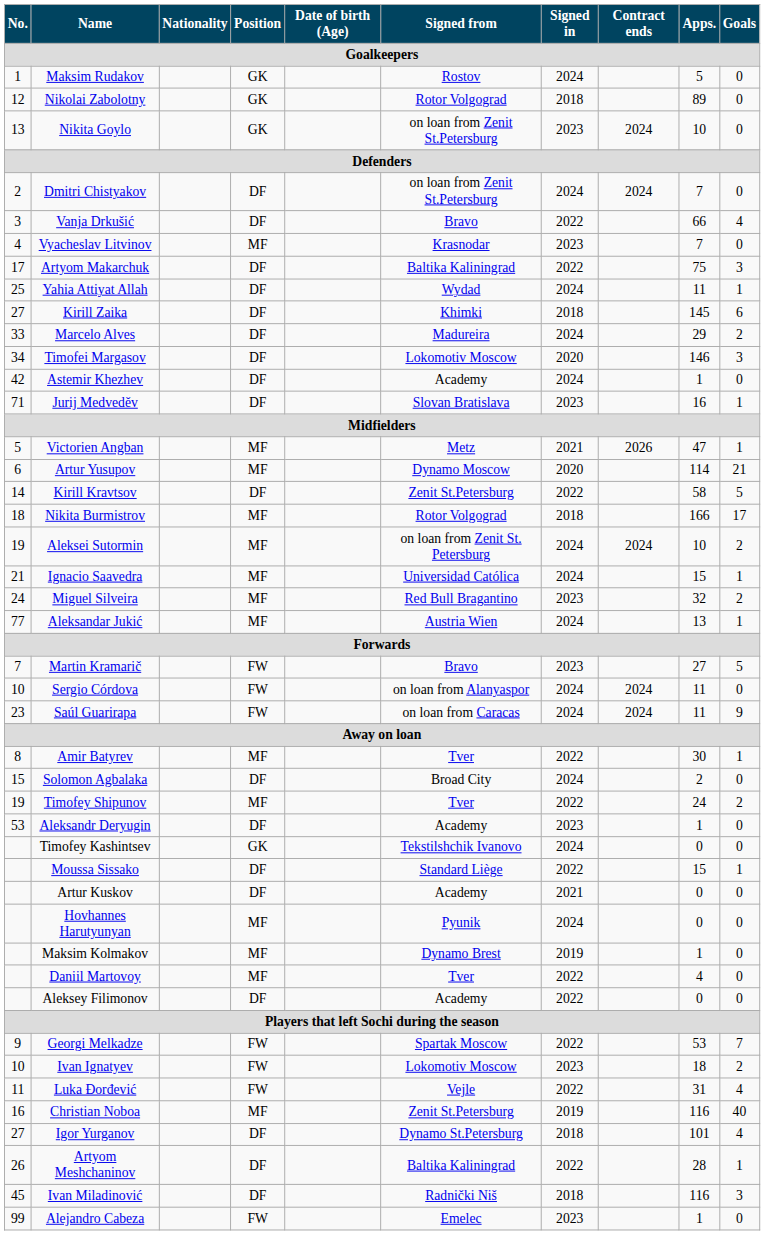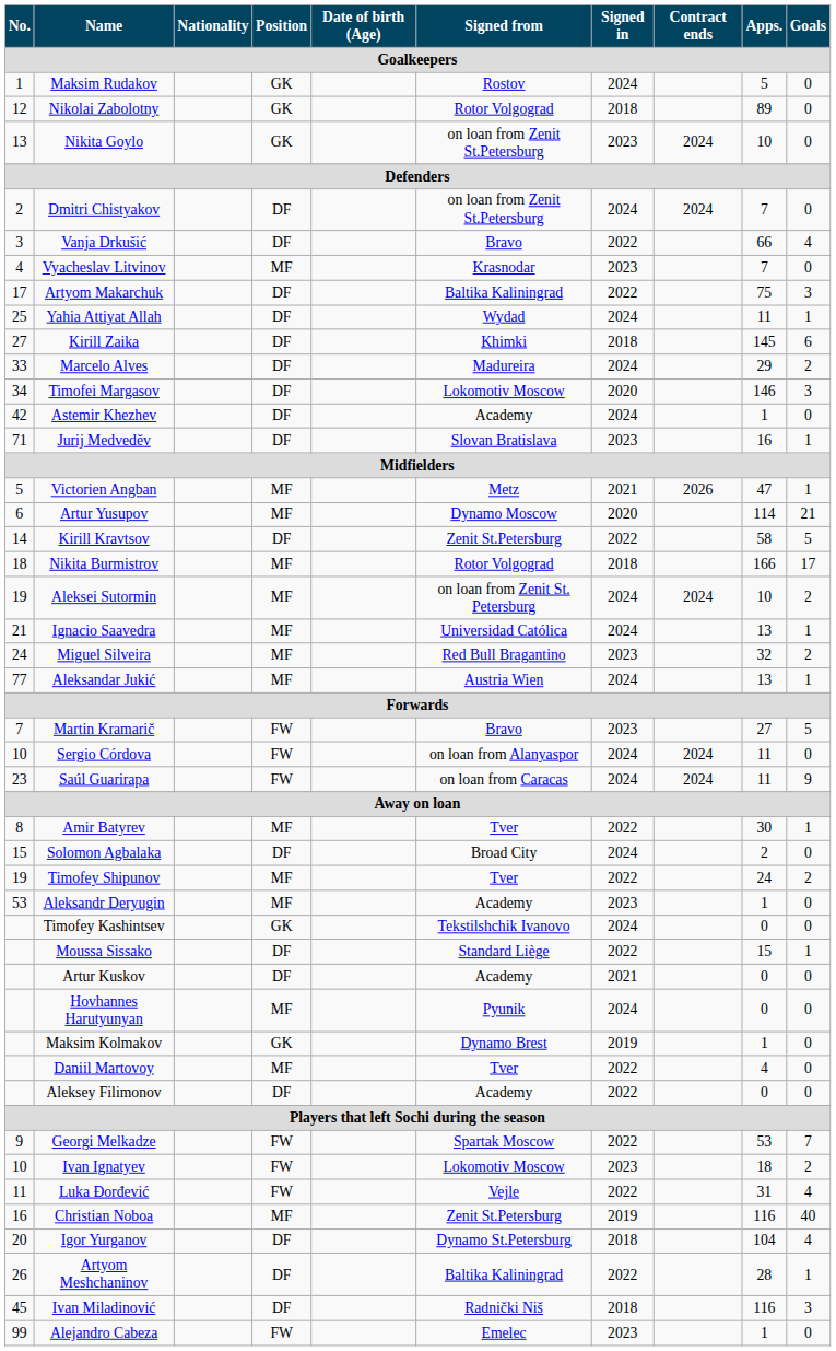 <table class="wikitable"  style="text-align:center; font-size:90%; width:90%;">
 <tr>
 <th style="background:#004460; color:white; text-align:center;">No.</th>
 <th style="background:#004460; color:white; text-align:center;">Name</th>
 <th style="background:#004460; color:white; text-align:center;">Nationality</th>
 <th style="background:#004460; color:white; text-align:center;">Position</th>
 <th style="background:#004460; color:white; text-align:center;">Date of birth (Age)</th>
 <th style="background:#004460; color:white; text-align:center;">Signed from</th>
 <th style="background:#004460; color:white; text-align:center;">Signed in</th>
 <th style="background:#004460; color:white; text-align:center;">Contract ends</th>
 <th style="background:#004460; color:white; text-align:center;">Apps.</th>
 <th style="background:#004460; color:white; text-align:center;">Goals</th>
 </tr>
 <tr>
 <th colspan="11"  style="background:#dcdcdc; text-align:center;">Goalkeepers</th>
 </tr>
 <tr>
 <td>1</td>
 <td><a href='#'>Maksim Rudakov</a></td>
 <td></td>
 <td>GK</td>
 <td></td>
 <td><a href='#'>Rostov</a></td>
 <td>2024</td>
 <td></td>
 <td>5</td>
 <td>0</td>
 </tr>
 <tr>
 <td>12</td>
 <td><a href='#'>Nikolai Zabolotny</a></td>
 <td></td>
 <td>GK</td>
 <td></td>
 <td><a href='#'>Rotor Volgograd</a></td>
 <td>2018</td>
 <td></td>
 <td>89</td>
 <td>0</td>
 </tr>
 <tr>
 <td>13</td>
 <td><a href='#'>Nikita Goylo</a></td>
 <td></td>
 <td>GK</td>
 <td></td>
 <td>on loan from <a href='#'>Zenit St.Petersburg</a></td>
 <td>2023</td>
 <td>2024</td>
 <td>10</td>
 <td>0</td>
 </tr>
 <tr>
 <th colspan="11"  style="background:#dcdcdc; text-align:center;">Defenders</th>
 </tr>
 <tr>
 <td>2</td>
 <td><a href='#'>Dmitri Chistyakov</a></td>
 <td></td>
 <td>DF</td>
 <td></td>
 <td>on loan from <a href='#'>Zenit St.Petersburg</a></td>
 <td>2024</td>
 <td>2024</td>
 <td>7</td>
 <td>0</td>
 </tr>
 <tr>
 <td>3</td>
 <td><a href='#'>Vanja Drkušić</a></td>
 <td></td>
 <td>DF</td>
 <td></td>
 <td><a href='#'>Bravo</a></td>
 <td>2022</td>
 <td></td>
 <td>66</td>
 <td>4</td>
 </tr>
 <tr>
 <td>4</td>
 <td><a href='#'>Vyacheslav Litvinov</a></td>
 <td></td>
 <td>MF</td>
 <td></td>
 <td><a href='#'>Krasnodar</a></td>
 <td>2023</td>
 <td></td>
 <td>7</td>
 <td>0</td>
 </tr>
 <tr>
 <td>17</td>
 <td><a href='#'>Artyom Makarchuk</a></td>
 <td></td>
 <td>DF</td>
 <td></td>
 <td><a href='#'>Baltika Kaliningrad</a></td>
 <td>2022</td>
 <td></td>
 <td>75</td>
 <td>3</td>
 </tr>
 <tr>
 <td>25</td>
 <td><a href='#'>Yahia Attiyat Allah</a></td>
 <td></td>
 <td>DF</td>
 <td></td>
 <td><a href='#'>Wydad</a></td>
 <td>2024</td>
 <td></td>
 <td>11</td>
 <td>1</td>
 </tr>
 <tr>
 <td>27</td>
 <td><a href='#'>Kirill Zaika</a></td>
 <td></td>
 <td>DF</td>
 <td></td>
 <td><a href='#'>Khimki</a></td>
 <td>2018</td>
 <td></td>
 <td>145</td>
 <td>6</td>
 </tr>
 <tr>
 <td>33</td>
 <td><a href='#'>Marcelo Alves</a></td>
 <td></td>
 <td>DF</td>
 <td></td>
 <td><a href='#'>Madureira</a></td>
 <td>2024</td>
 <td></td>
 <td>29</td>
 <td>2</td>
 </tr>
 <tr>
 <td>34</td>
 <td><a href='#'>Timofei Margasov</a></td>
 <td></td>
 <td>DF</td>
 <td></td>
 <td><a href='#'>Lokomotiv Moscow</a></td>
 <td>2020</td>
 <td></td>
 <td>146</td>
 <td>3</td>
 </tr>
 <tr>
 <td>42</td>
 <td><a href='#'>Astemir Khezhev</a></td>
 <td></td>
 <td>DF</td>
 <td></td>
 <td>Academy</td>
 <td>2024</td>
 <td></td>
 <td>1</td>
 <td>0</td>
 </tr>
 <tr>
 <td>71</td>
 <td><a href='#'>Jurij Medveděv</a></td>
 <td></td>
 <td>DF</td>
 <td></td>
 <td><a href='#'>Slovan Bratislava</a></td>
 <td>2023</td>
 <td></td>
 <td>16</td>
 <td>1</td>
 </tr>
 <tr>
 <th colspan="11"  style="background:#dcdcdc; text-align:center;">Midfielders</th>
 </tr>
 <tr>
 <td>5</td>
 <td><a href='#'>Victorien Angban</a></td>
 <td></td>
 <td>MF</td>
 <td></td>
 <td><a href='#'>Metz</a></td>
 <td>2021</td>
 <td>2026</td>
 <td>47</td>
 <td>1</td>
 </tr>
 <tr>
 <td>6</td>
 <td><a href='#'>Artur Yusupov</a></td>
 <td></td>
 <td>MF</td>
 <td></td>
 <td><a href='#'>Dynamo Moscow</a></td>
 <td>2020</td>
 <td></td>
 <td>114</td>
 <td>21</td>
 </tr>
 <tr>
 <td>14</td>
 <td><a href='#'>Kirill Kravtsov</a></td>
 <td></td>
 <td>DF</td>
 <td></td>
 <td><a href='#'>Zenit St.Petersburg</a></td>
 <td>2022</td>
 <td></td>
 <td>58</td>
 <td>5</td>
 </tr>
 <tr>
 <td>18</td>
 <td><a href='#'>Nikita Burmistrov</a></td>
 <td></td>
 <td>MF</td>
 <td></td>
 <td><a href='#'>Rotor Volgograd</a></td>
 <td>2018</td>
 <td></td>
 <td>166</td>
 <td>17</td>
 </tr>
 <tr>
 <td>19</td>
 <td><a href='#'>Aleksei Sutormin</a></td>
 <td></td>
 <td>MF</td>
 <td></td>
 <td>on loan from <a href='#'>Zenit St. Petersburg</a></td>
 <td>2024</td>
 <td>2024</td>
 <td>10</td>
 <td>2</td>
 </tr>
 <tr>
 <td>21</td>
 <td><a href='#'>Ignacio Saavedra</a></td>
 <td></td>
 <td>MF</td>
 <td></td>
 <td><a href='#'>Universidad Católica</a></td>
 <td>2024</td>
 <td></td>
-<td>15</td>
+<td>13</td>
 <td>1</td>
 </tr>
 <tr>
 <td>24</td>
 <td><a href='#'>Miguel Silveira</a></td>
 <td></td>
 <td>MF</td>
 <td></td>
 <td><a href='#'>Red Bull Bragantino</a></td>
 <td>2023</td>
 <td></td>
 <td>32</td>
 <td>2</td>
 </tr>
 <tr>
 <td>77</td>
 <td><a href='#'>Aleksandar Jukić</a></td>
 <td></td>
 <td>MF</td>
 <td></td>
 <td><a href='#'>Austria Wien</a></td>
 <td>2024</td>
 <td></td>
 <td>13</td>
 <td>1</td>
 </tr>
 <tr>
 <th colspan="11"  style="background:#dcdcdc; text-align:center;">Forwards</th>
 </tr>
 <tr>
 <td>7</td>
 <td><a href='#'>Martin Kramarič</a></td>
 <td></td>
 <td>FW</td>
 <td></td>
 <td><a href='#'>Bravo</a></td>
 <td>2023</td>
 <td></td>
 <td>27</td>
 <td>5</td>
 </tr>
 <tr>
 <td>10</td>
 <td><a href='#'>Sergio Córdova</a></td>
 <td></td>
 <td>FW</td>
 <td></td>
 <td>on loan from <a href='#'>Alanyaspor</a></td>
 <td>2024</td>
 <td>2024</td>
 <td>11</td>
 <td>0</td>
 </tr>
 <tr>
 <td>23</td>
 <td><a href='#'>Saúl Guarirapa</a></td>
 <td></td>
 <td>FW</td>
 <td></td>
 <td>on loan from <a href='#'>Caracas</a></td>
 <td>2024</td>
 <td>2024</td>
 <td>11</td>
 <td>9</td>
 </tr>
 <tr>
 <th colspan="11"  style="background:#dcdcdc; text-align:center;">Away on loan</th>
 </tr>
 <tr>
 <td>8</td>
 <td><a href='#'>Amir Batyrev</a></td>
 <td></td>
 <td>MF</td>
 <td></td>
 <td><a href='#'>Tver</a></td>
 <td>2022</td>
 <td></td>
 <td>30</td>
 <td>1</td>
 </tr>
 <tr>
 <td>15</td>
 <td><a href='#'>Solomon Agbalaka</a></td>
 <td></td>
 <td>DF</td>
 <td></td>
 <td>Broad City</td>
 <td>2024</td>
 <td></td>
 <td>2</td>
 <td>0</td>
 </tr>
 <tr>
 <td>19</td>
 <td><a href='#'>Timofey Shipunov</a></td>
 <td></td>
 <td>MF</td>
 <td></td>
 <td><a href='#'>Tver</a></td>
 <td>2022</td>
 <td></td>
 <td>24</td>
 <td>2</td>
 </tr>
 <tr>
 <td>53</td>
 <td><a href='#'>Aleksandr Deryugin</a></td>
 <td></td>
-<td>DF</td>
+<td>MF</td>
 <td></td>
 <td>Academy</td>
 <td>2023</td>
 <td></td>
 <td>1</td>
 <td>0</td>
 </tr>
 <tr>
 <td></td>
 <td>Timofey Kashintsev</td>
 <td></td>
 <td>GK</td>
 <td></td>
 <td><a href='#'>Tekstilshchik Ivanovo</a></td>
 <td>2024</td>
 <td></td>
 <td>0</td>
 <td>0</td>
 </tr>
 <tr>
 <td></td>
 <td><a href='#'>Moussa Sissako</a></td>
 <td></td>
 <td>DF</td>
 <td></td>
 <td><a href='#'>Standard Liège</a></td>
 <td>2022</td>
 <td></td>
 <td>15</td>
 <td>1</td>
 </tr>
 <tr>
 <td></td>
 <td>Artur Kuskov</td>
 <td></td>
 <td>DF</td>
 <td></td>
 <td>Academy</td>
 <td>2021</td>
 <td></td>
 <td>0</td>
 <td>0</td>
 </tr>
 <tr>
 <td></td>
 <td><a href='#'>Hovhannes Harutyunyan</a></td>
 <td></td>
 <td>MF</td>
 <td></td>
 <td><a href='#'>Pyunik</a></td>
 <td>2024</td>
 <td></td>
 <td>0</td>
 <td>0</td>
 </tr>
 <tr>
 <td></td>
 <td>Maksim Kolmakov</td>
 <td></td>
-<td>MF</td>
+<td>GK</td>
 <td></td>
 <td><a href='#'>Dynamo Brest</a></td>
 <td>2019</td>
 <td></td>
 <td>1</td>
 <td>0</td>
 </tr>
 <tr>
 <td></td>
 <td><a href='#'>Daniil Martovoy</a></td>
 <td></td>
 <td>MF</td>
 <td></td>
 <td><a href='#'>Tver</a></td>
 <td>2022</td>
 <td></td>
 <td>4</td>
 <td>0</td>
 </tr>
 <tr>
 <td></td>
 <td>Aleksey Filimonov</td>
 <td></td>
 <td>DF</td>
 <td></td>
 <td>Academy</td>
 <td>2022</td>
 <td></td>
 <td>0</td>
 <td>0</td>
 </tr>
 <tr>
 <th colspan="11"  style="background:#dcdcdc; text-align:center;">Players that left Sochi during the season</th>
 </tr>
 <tr>
 <td>9</td>
 <td><a href='#'>Georgi Melkadze</a></td>
 <td></td>
 <td>FW</td>
 <td></td>
 <td><a href='#'>Spartak Moscow</a></td>
 <td>2022</td>
 <td></td>
 <td>53</td>
 <td>7</td>
 </tr>
 <tr>
 <td>10</td>
 <td><a href='#'>Ivan Ignatyev</a></td>
 <td></td>
 <td>FW</td>
 <td></td>
 <td><a href='#'>Lokomotiv Moscow</a></td>
 <td>2023</td>
 <td></td>
 <td>18</td>
 <td>2</td>
 </tr>
 <tr>
 <td>11</td>
 <td><a href='#'>Luka Đorđević</a></td>
 <td></td>
 <td>FW</td>
 <td></td>
 <td><a href='#'>Vejle</a></td>
 <td>2022</td>
 <td></td>
 <td>31</td>
 <td>4</td>
 </tr>
 <tr>
 <td>16</td>
 <td><a href='#'>Christian Noboa</a></td>
 <td></td>
 <td>MF</td>
 <td></td>
 <td><a href='#'>Zenit St.Petersburg</a></td>
 <td>2019</td>
 <td></td>
 <td>116</td>
 <td>40</td>
 </tr>
 <tr>
-<td>27</td>
+<td>20</td>
 <td><a href='#'>Igor Yurganov</a></td>
 <td></td>
 <td>DF</td>
 <td></td>
 <td><a href='#'>Dynamo St.Petersburg</a></td>
 <td>2018</td>
 <td></td>
-<td>101</td>
+<td>104</td>
 <td>4</td>
 </tr>
 <tr>
 <td>26</td>
 <td><a href='#'>Artyom Meshchaninov</a></td>
 <td></td>
 <td>DF</td>
 <td></td>
 <td><a href='#'>Baltika Kaliningrad</a></td>
 <td>2022</td>
 <td></td>
 <td>28</td>
 <td>1</td>
 </tr>
 <tr>
 <td>45</td>
 <td><a href='#'>Ivan Miladinović</a></td>
 <td></td>
 <td>DF</td>
 <td></td>
 <td><a href='#'>Radnički Niš</a></td>
 <td>2018</td>
 <td></td>
 <td>116</td>
 <td>3</td>
 </tr>
 <tr>
 <td>99</td>
 <td><a href='#'>Alejandro Cabeza</a></td>
 <td></td>
 <td>FW</td>
 <td></td>
 <td><a href='#'>Emelec</a></td>
 <td>2023</td>
 <td></td>
 <td>1</td>
 <td>0</td>
 </tr>
 </table>
